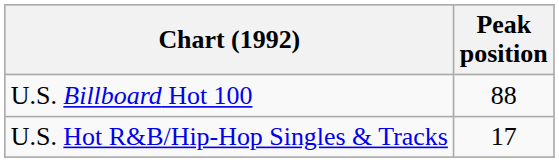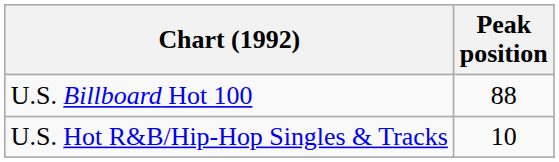 <table class="wikitable sortable">
 <tr>
 <th align="left">Chart (1992)</th>
 <th align="center">Peak<br>position</th>
 </tr>
 <tr>
 <td align="left">U.S. <a href='#'><em>Billboard</em> Hot 100</a></td>
 <td align="center">88</td>
 </tr>
 <tr>
 <td align="left">U.S. <a href='#'>Hot R&B/Hip-Hop Singles & Tracks</a></td>
-<td align="center">17</td>
+<td align="center">10</td>
 </tr>
 </table>
